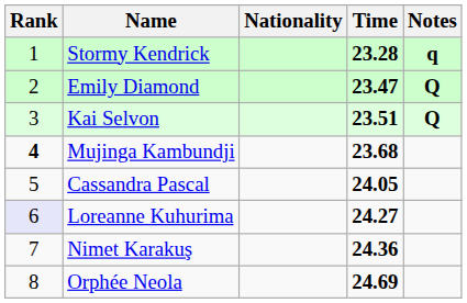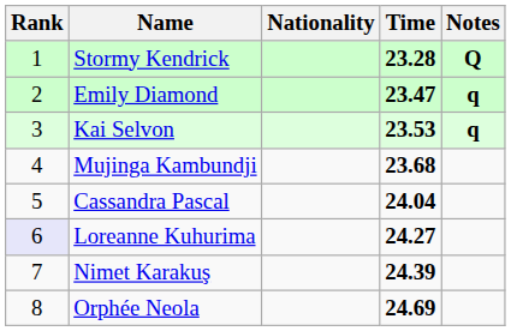 <table class="wikitable sortable" style="text-align:center">
 <tr>
 <th>Rank</th>
 <th>Name</th>
 <th>Nationality</th>
 <th>Time</th>
 <th>Notes</th>
 </tr>
 <tr bgcolor=ccffcc>
 <td>1</td>
 <td align=left><a href='#'>Stormy Kendrick</a></td>
 <td align=left></td>
 <td><strong>23.28</strong></td>
-<td><strong>q</strong></td>
+<td><strong>Q</strong></td>
 </tr>
 <tr bgcolor=ccffcc>
 <td>2</td>
 <td align=left><a href='#'>Emily Diamond</a></td>
 <td align=left></td>
 <td><strong>23.47</strong></td>
-<td><strong>Q</strong></td>
+<td><strong>q</strong></td>
 </tr>
 <tr bgcolor=ddffdd>
 <td>3</td>
 <td align=left><a href='#'>Kai Selvon</a></td>
 <td align=left></td>
-<td><strong>23.51</strong></td>
-<td><strong>Q</strong></td>
+<td><strong>23.53</strong></td>
+<td><strong>q</strong></td>
 </tr>
 <tr>
-<td><strong>4</strong></td>
+<td>4</td>
 <td align=left><a href='#'>Mujinga Kambundji</a></td>
 <td align=left></td>
 <td><strong>23.68</strong></td>
 <td></td>
 </tr>
 <tr>
 <td>5</td>
 <td align=left><a href='#'>Cassandra Pascal</a></td>
 <td align=left></td>
-<td><strong>24.05</strong></td>
+<td><strong>24.04</strong></td>
 <td></td>
 </tr>
 <tr>
 <td style="background: lavender;">6</td>
 <td align=left><a href='#'>Loreanne Kuhurima</a></td>
 <td align=left></td>
 <td><strong>24.27</strong></td>
 <td></td>
 </tr>
 <tr>
 <td>7</td>
 <td align=left><a href='#'>Nimet Karakuş</a></td>
 <td align=left></td>
-<td><strong>24.36</strong></td>
+<td><strong>24.39</strong></td>
 <td></td>
 </tr>
 <tr>
 <td>8</td>
 <td align=left><a href='#'>Orphée Neola</a></td>
 <td align=left></td>
 <td><strong>24.69</strong></td>
 <td></td>
 </tr>
 </table>
